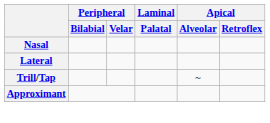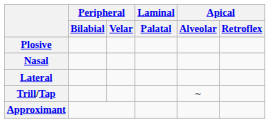 <table class="wikitable" style="text-align:center;">
 <tr>
 <th rowspan="2"></th>
 <th colspan="2"><a href='#'>Peripheral</a></th>
 <th><a href='#'>Laminal</a></th>
 <th colspan="2"><a href='#'>Apical</a></th>
 </tr>
 <tr>
 <th><a href='#'>Bilabial</a></th>
 <th><a href='#'>Velar</a></th>
 <th><a href='#'>Palatal</a></th>
 <th><a href='#'>Alveolar</a></th>
 <th><a href='#'>Retroflex</a></th>
+</tr>
+<tr>
+<th><a href='#'>Plosive</a></th>
+<td></td>
+<td></td>
+<td></td>
+<td></td>
+<td></td>
 </tr>
 <tr>
 <th><a href='#'>Nasal</a></th>
 <td></td>
 <td></td>
 <td></td>
 <td></td>
 <td></td>
 </tr>
 <tr>
 <th><a href='#'>Lateral</a></th>
 <td></td>
 <td></td>
 <td></td>
 <td></td>
 <td></td>
 </tr>
 <tr>
 <th><a href='#'>Trill</a>/<a href='#'>Tap</a></th>
 <td></td>
 <td></td>
 <td></td>
 <td> ~ </td>
 <td></td>
 </tr>
 <tr>
 <th><a href='#'>Approximant</a></th>
 <td colspan=2></td>
 <td></td>
 <td></td>
 <td></td>
 </tr>
 </table>
